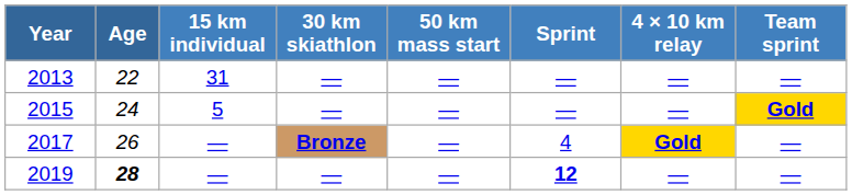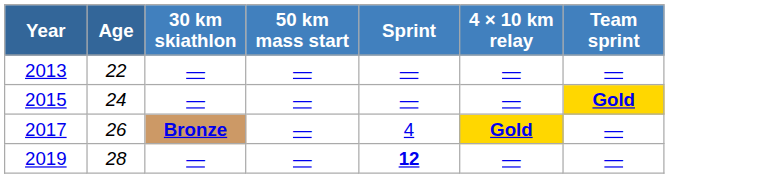 <table class="wikitable" style="font-size:95%; text-align:center; border:grey solid 1px; border-collapse:collapse; background:#ffffff;">
 <tr>
 <th style="background-color:#369; color:white; width:60px;"> Year </th>
 <th style="background-color:#369; color:white; width:40px;"> Age </th>
-<th style="background-color:#4180be; color:white; width:75px;"> 15 km <br> individual </th>
 <th style="background-color:#4180be; color:white; width:75px;"> 30 km <br> skiathlon </th>
 <th style="background-color:#4180be; color:white; width:75px;"> 50 km <br> mass start </th>
 <th style="background-color:#4180be; color:white; width:75px;"> Sprint </th>
 <th style="background-color:#4180be; color:white; width:75px;"> 4 × 10 km <br> relay </th>
 <th style="background-color:#4180be; color:white; width:75px;"> Team <br> sprint </th>
 </tr>
 <tr>
 <td><a href='#'>2013</a></td>
 <td><em>22</em></td>
-<td><a href='#'>31</a></td>
 <td><a href='#'>—</a></td>
 <td><a href='#'>—</a></td>
 <td><a href='#'>—</a></td>
 <td><a href='#'>—</a></td>
 <td><a href='#'>—</a></td>
 </tr>
 <tr>
 <td><a href='#'>2015</a></td>
 <td><em>24</em></td>
-<td><a href='#'>5</a></td>
 <td><a href='#'>—</a></td>
 <td><a href='#'>—</a></td>
 <td><a href='#'>—</a></td>
 <td><a href='#'>—</a></td>
 <td style="background:gold;"><a href='#'><strong>Gold</strong></a></td>
 </tr>
 <tr>
 <td><a href='#'>2017</a></td>
 <td><em>26</em></td>
-<td><a href='#'>—</a></td>
 <td style="background:#c96;"><a href='#'><strong>Bronze</strong></a></td>
 <td><a href='#'>—</a></td>
 <td><a href='#'>4</a></td>
 <td style="background:gold;"><a href='#'><strong>Gold</strong></a></td>
 <td><a href='#'>—</a></td>
 </tr>
 <tr>
 <td><a href='#'>2019</a></td>
-<td><strong><em>28</em></strong></td>
-<td><a href='#'>—</a></td>
+<td><em>28</em></td>
 <td><a href='#'>—</a></td>
 <td><a href='#'>—</a></td>
 <td><strong><a href='#'>12</a></strong></td>
 <td><a href='#'>—</a></td>
 <td><a href='#'>—</a></td>
 </tr>
 </table>
